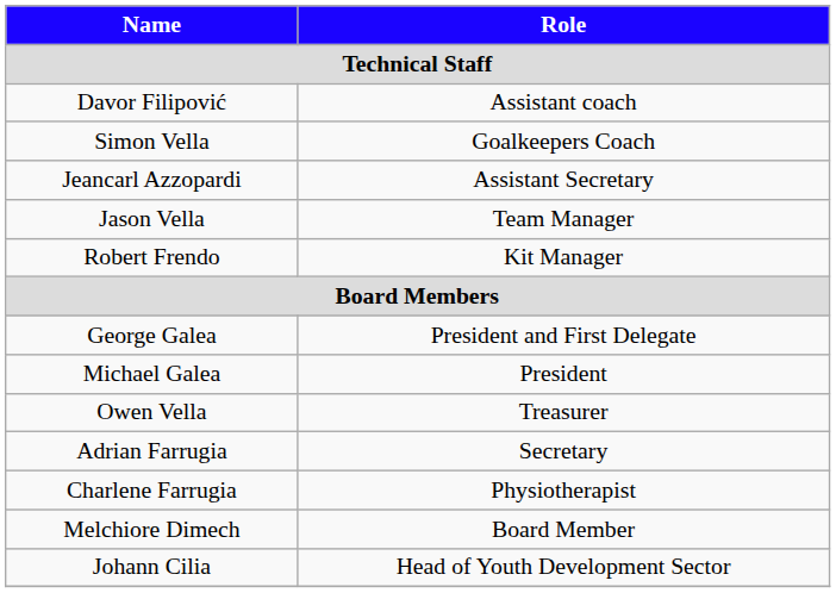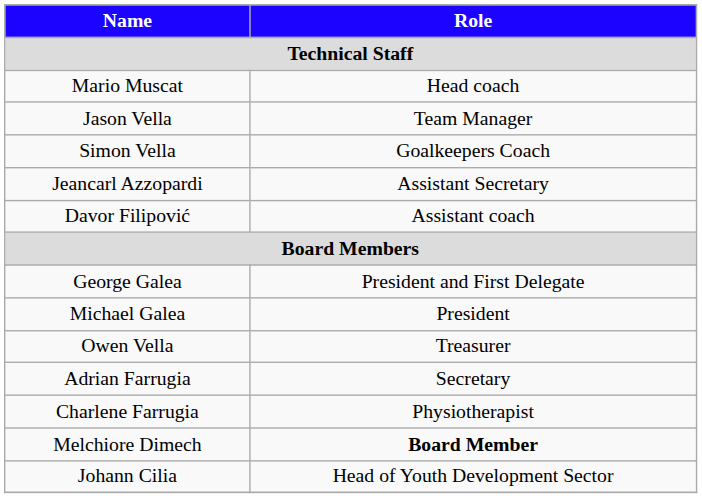 <table class="wikitable" style="text-align: center; font-size:90%" width=40%>
 <tr>
 <th style="background: #1b03ff; color:white" align=left>Name</th>
 <th style="background: #1b03ff; color:white" align=right>Role</th>
 </tr>
 <tr>
 <th colspan=2 style="background: #DCDCDC" align=right>Technical Staff</th>
 </tr>
 <tr>
-<td>Davor Filipović</td>
-<td>Assistant coach</td>
+<td>Mario Muscat</td>
+<td>Head coach</td>
+</tr>
+<tr>
+<td>Jason Vella</td>
+<td>Team Manager</td>
 </tr>
 <tr>
 <td>Simon Vella</td>
 <td>Goalkeepers Coach</td>
 </tr>
 <tr>
 <td>Jeancarl Azzopardi</td>
 <td>Assistant Secretary</td>
 </tr>
 <tr>
-<td>Jason Vella</td>
-<td>Team Manager</td>
-</tr>
-<tr>
-<td>Robert Frendo</td>
-<td>Kit Manager</td>
+<td>Davor Filipović</td>
+<td>Assistant coach</td>
 </tr>
 <tr>
 <th colspan=2 style="background: #DCDCDC" align=right>Board Members</th>
 </tr>
 <tr>
 <td>George Galea</td>
 <td>President and First Delegate</td>
 </tr>
 <tr>
 <td>Michael Galea</td>
 <td>President</td>
 </tr>
 <tr>
 <td>Owen Vella</td>
 <td>Treasurer</td>
 </tr>
 <tr>
 <td>Adrian Farrugia</td>
 <td>Secretary</td>
 </tr>
 <tr>
 <td>Charlene Farrugia</td>
 <td>Physiotherapist</td>
 </tr>
 <tr>
 <td>Melchiore Dimech</td>
-<td>Board Member</td>
+<td><strong>Board Member</strong></td>
 </tr>
 <tr>
 <td>Johann Cilia</td>
 <td>Head of Youth Development Sector</td>
 </tr>
 <tr>
 </tr>
 </table>
